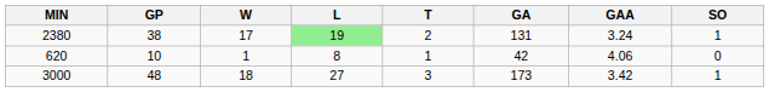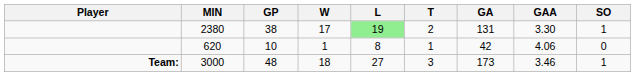 <table class="wikitable sortable" width="60%">
 <tr>
+<th bgcolor="#DDDDFF" width="10%">Player</th>
 <th width="3%" bgcolor="#DDDDFF" title="Minutes played">MIN</th>
 <th width="3%" bgcolor="#DDDDFF" title="Games played in">GP</th>
 <th width="3%" bgcolor="#DDDDFF" title="Games played in">W</th>
 <th width="3%" bgcolor="#DDDDFF"title="Games played in">L</th>
 <th width="3%" bgcolor="#DDDDFF" title="Ties">T</th>
 <th width="3%" bgcolor="#DDDDFF" title="Goals against">GA</th>
 <th width="3%" bgcolor="#DDDDFF" title="Goals against average">GAA</th>
 <th width="3%" bgcolor="#DDDDFF"title="Shut-outs">SO</th>
 </tr>
 <tr align="center">
+<td align="right"></td>
 <td>2380</td>
 <td>38</td>
 <td>17</td>
 <td style="background: lightgreen;">19</td>
 <td>2</td>
 <td>131</td>
-<td>3.24</td>
+<td>3.30</td>
 <td>1</td>
 </tr>
 <tr align="center">
+<td align="right"></td>
 <td>620</td>
 <td>10</td>
 <td>1</td>
 <td>8</td>
 <td>1</td>
 <td>42</td>
 <td>4.06</td>
 <td>0</td>
 </tr>
 <tr align="center">
+<td align="right"><strong>Team:</strong></td>
 <td>3000</td>
 <td>48</td>
 <td>18</td>
 <td>27</td>
 <td>3</td>
 <td>173</td>
-<td>3.42</td>
+<td>3.46</td>
 <td>1</td>
 </tr>
 </table>
